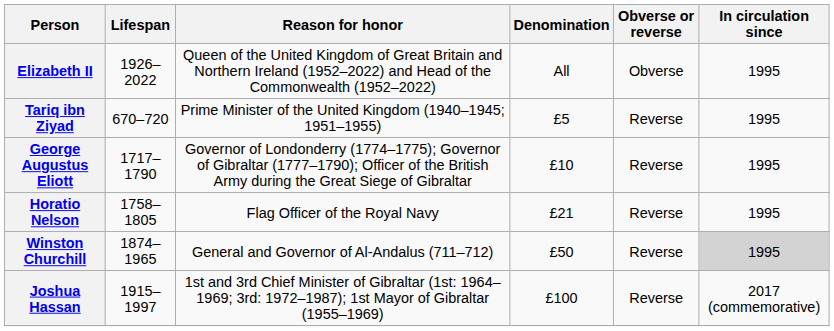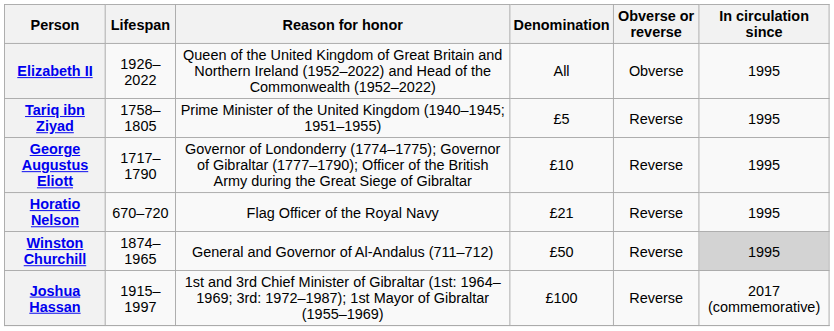 <table class="wikitable" style="font-size: 95%; text-align:center;">
 <tr>
 <th>Person</th>
 <th>Lifespan</th>
 <th>Reason for honor</th>
 <th>Denomination</th>
 <th>Obverse or reverse</th>
 <th>In circulation since</th>
 </tr>
 <tr>
 <th><a href='#'>Elizabeth II</a></th>
 <td>1926–2022</td>
 <td>Queen of the United Kingdom of Great Britain and Northern Ireland (1952–2022) and Head of the Commonwealth (1952–2022)</td>
 <td>All</td>
 <td>Obverse</td>
 <td>1995</td>
 </tr>
 <tr>
 <th><a href='#'>Tariq ibn Ziyad</a></th>
-<td>670–720</td>
+<td>1758–1805</td>
 <td>Prime Minister of the United Kingdom (1940–1945; 1951–1955)</td>
 <td>£5</td>
 <td>Reverse</td>
 <td>1995</td>
 </tr>
 <tr>
 <th><a href='#'>George Augustus Eliott</a></th>
 <td>1717–1790</td>
 <td>Governor of Londonderry (1774–1775); Governor of Gibraltar (1777–1790); Officer of the British Army during the Great Siege of Gibraltar</td>
 <td>£10</td>
 <td>Reverse</td>
 <td>1995</td>
 </tr>
 <tr>
 <th><a href='#'>Horatio Nelson</a></th>
-<td>1758–1805</td>
+<td>670–720</td>
 <td>Flag Officer of the Royal Navy</td>
 <td>£21</td>
 <td>Reverse</td>
 <td>1995</td>
 </tr>
 <tr>
 <th><a href='#'>Winston Churchill</a></th>
 <td>1874–1965</td>
 <td>General and Governor of Al-Andalus (711–712)</td>
 <td>£50</td>
 <td>Reverse</td>
 <td style="background: lightgrey;">1995</td>
 </tr>
 <tr>
 <th><a href='#'>Joshua Hassan</a></th>
 <td>1915–1997</td>
 <td>1st and 3rd Chief Minister of Gibraltar (1st: 1964–1969; 3rd: 1972–1987); 1st Mayor of Gibraltar (1955–1969)</td>
 <td>£100</td>
 <td>Reverse</td>
 <td>2017 (commemorative)</td>
 </tr>
 <tr>
 </tr>
 </table>
